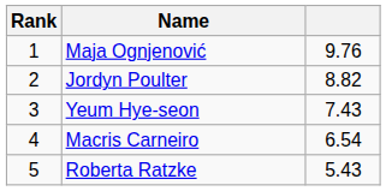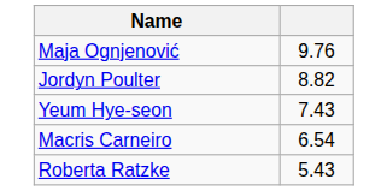 <table class="wikitable" style="margin:0.5em auto;width=480;font-size:90%">
 <tr>
-<th width=30>Rank</th>
 <th width=180>Name</th>
 <th width=50></th>
 </tr>
 <tr>
-<td align=center>1</td>
 <td> <a href='#'>Maja Ognjenović</a></td>
 <td align=center>9.76</td>
 </tr>
 <tr>
-<td align=center>2</td>
 <td> <a href='#'>Jordyn Poulter</a></td>
 <td align=center>8.82</td>
 </tr>
 <tr>
-<td align=center>3</td>
 <td> <a href='#'>Yeum Hye-seon</a></td>
 <td align=center>7.43</td>
 </tr>
 <tr>
-<td align=center>4</td>
 <td> <a href='#'>Macris Carneiro</a></td>
 <td align=center>6.54</td>
 </tr>
 <tr>
-<td align=center>5</td>
 <td> <a href='#'>Roberta Ratzke</a></td>
 <td align=center>5.43</td>
 </tr>
 </table>
